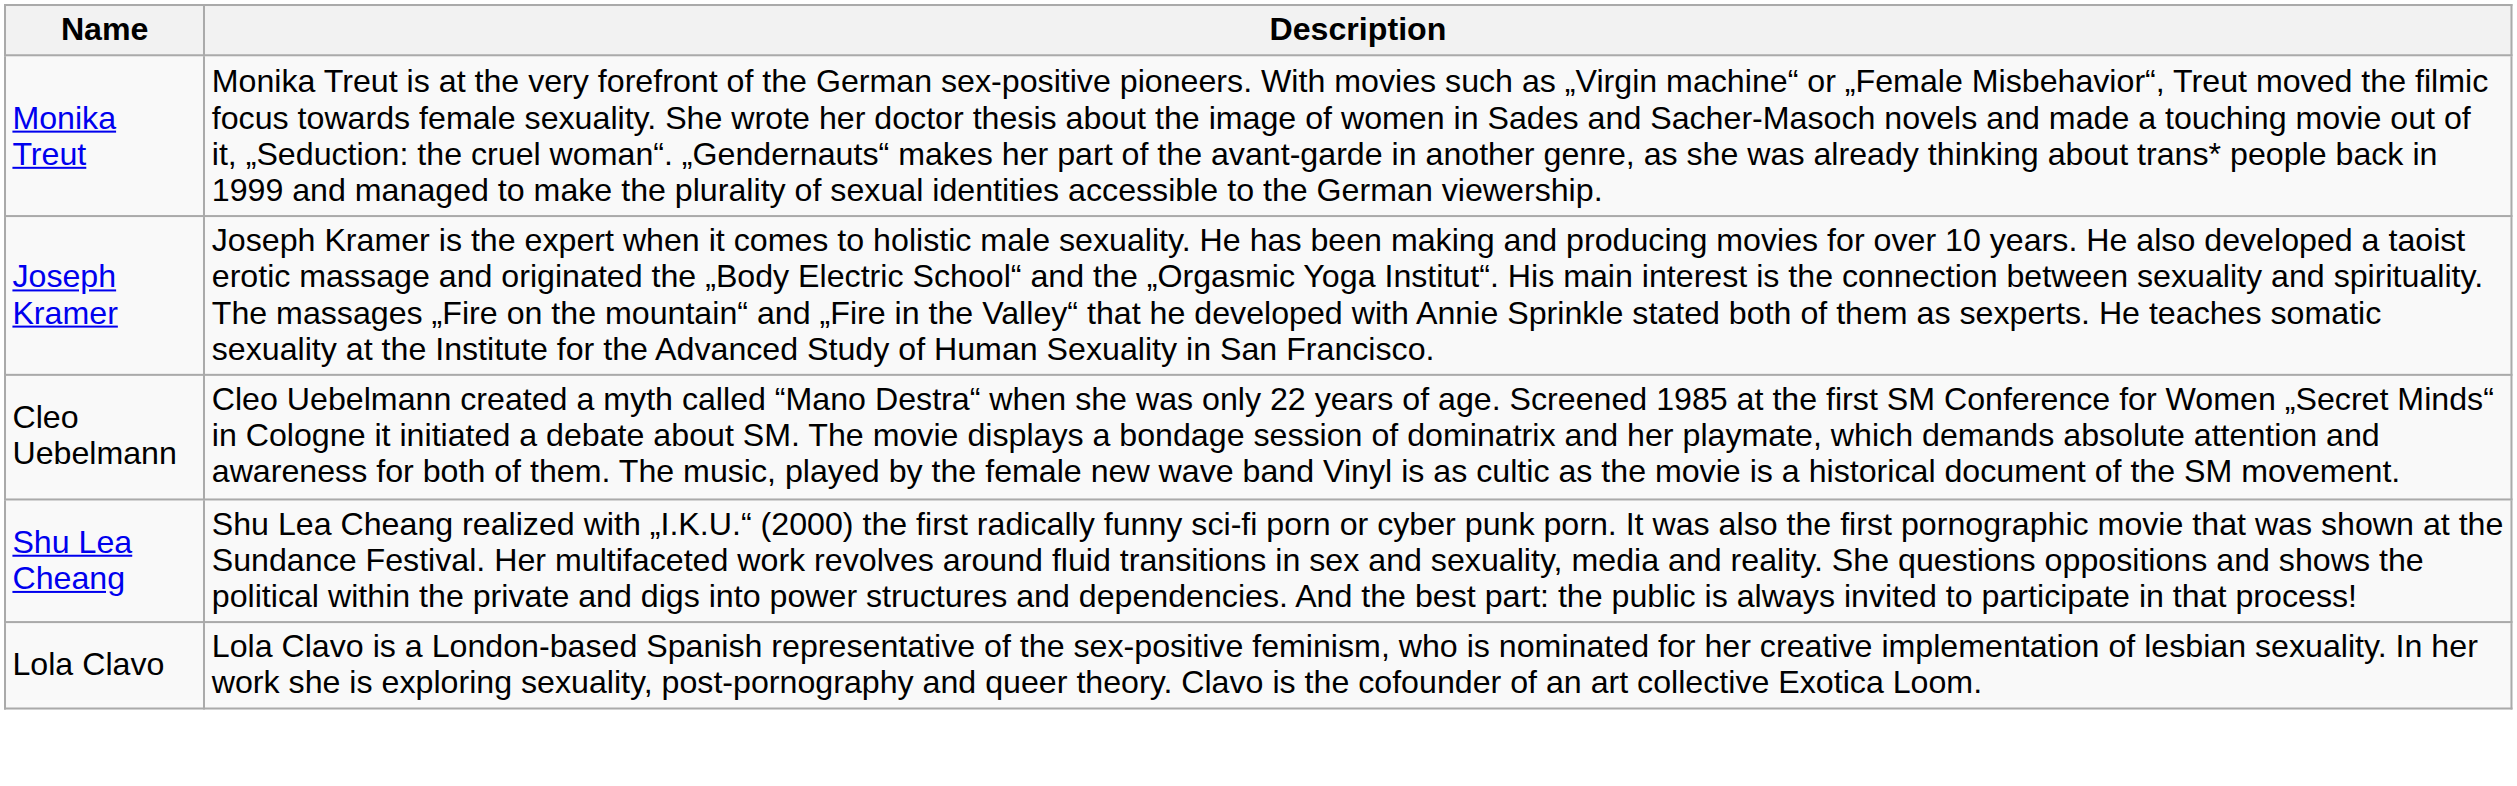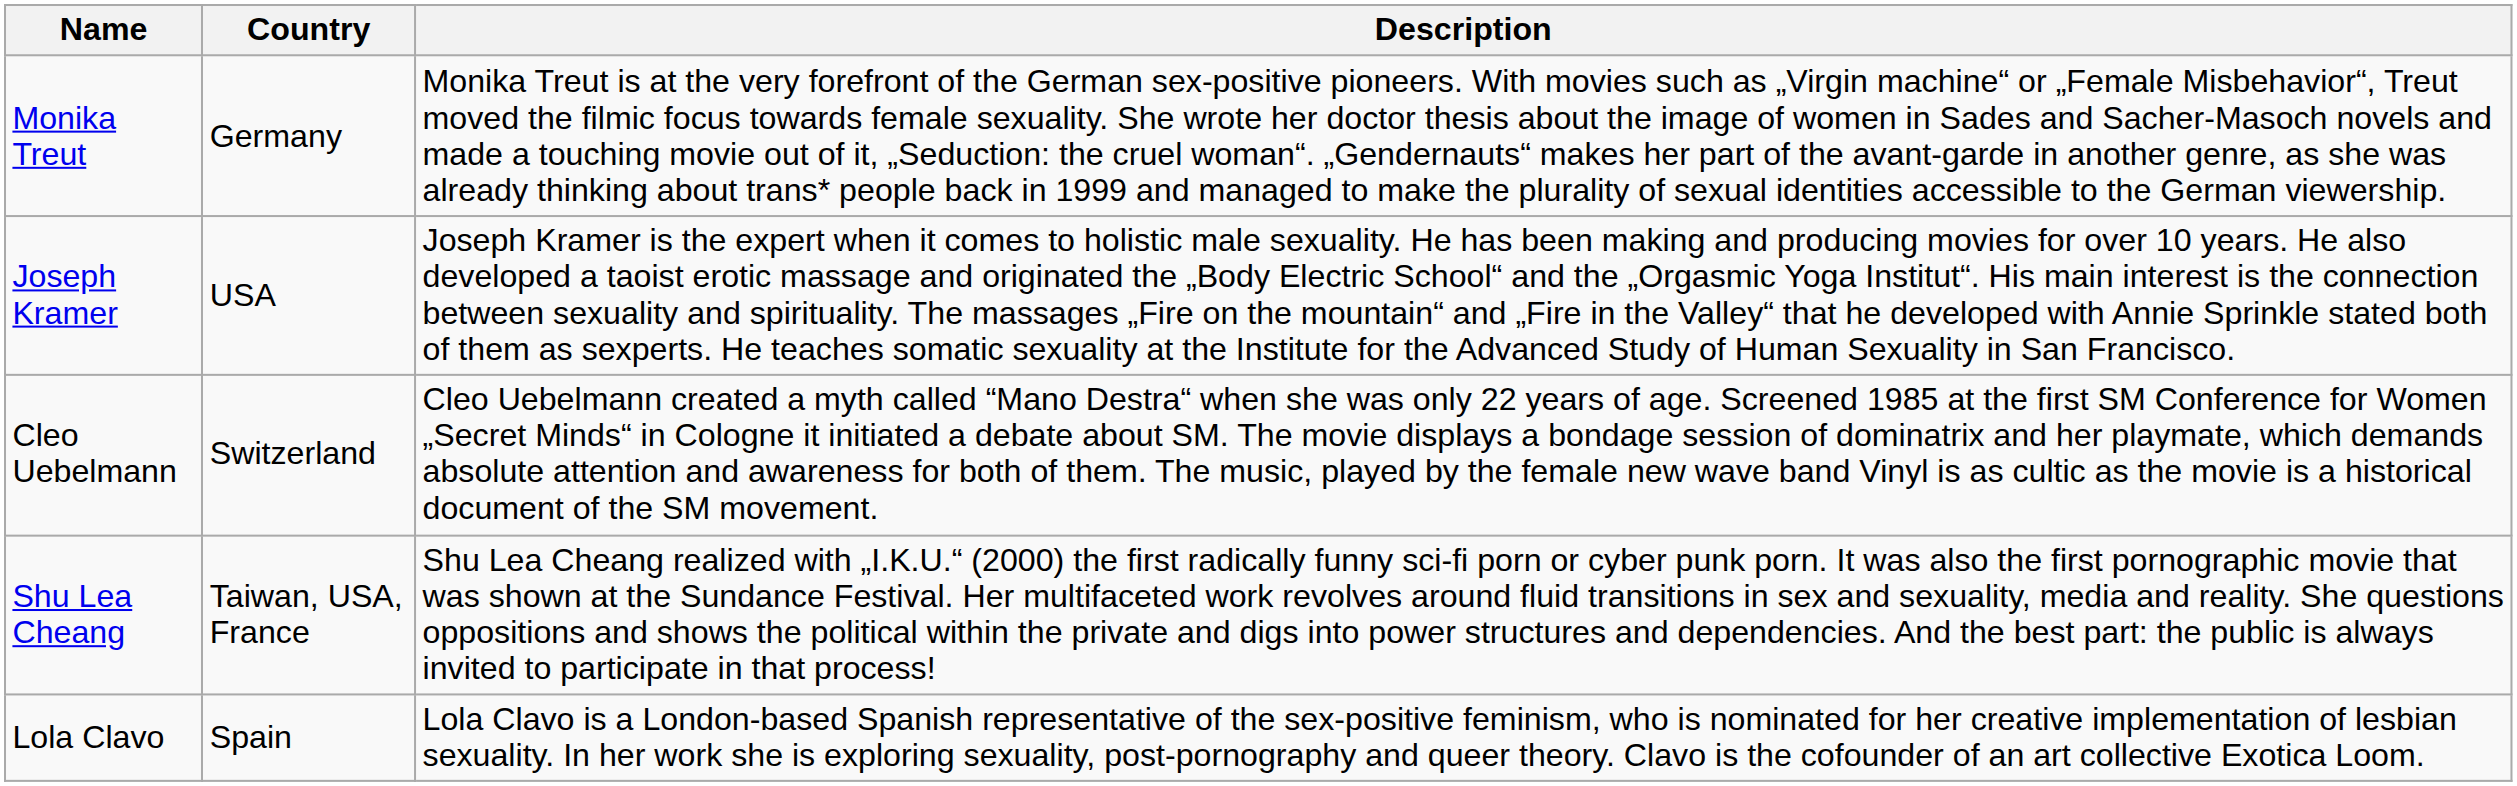 <table class="wikitable">
 <tr>
 <th>Name</th>
+<th>Country</th>
 <th>Description</th>
 </tr>
 <tr>
 <td><a href='#'>Monika Treut</a></td>
+<td>Germany</td>
 <td>Monika Treut is at the very forefront of the German sex-positive pioneers. With movies such as „Virgin machine“ or „Female Misbehavior“, Treut moved the filmic focus towards female sexuality. She wrote her doctor thesis about the image of women in Sades and Sacher-Masoch novels and made a touching movie out of it, „Seduction: the cruel woman“. „Gendernauts“ makes her part of the avant-garde in another genre, as she was already thinking about trans* people back in 1999 and managed to make the plurality of sexual identities accessible to the German viewership.</td>
 </tr>
 <tr>
 <td><a href='#'>Joseph Kramer</a></td>
+<td>USA</td>
 <td>Joseph Kramer is the expert when it comes to holistic male sexuality. He has been making and producing movies for over 10 years. He also developed a taoist erotic massage and originated the „Body Electric School“ and the „Orgasmic Yoga Institut“. His main interest is the connection between sexuality and spirituality. The massages „Fire on the mountain“ and „Fire in the Valley“ that he developed with Annie Sprinkle stated both of them as sexperts. He teaches somatic sexuality at the Institute for the Advanced Study of Human Sexuality in San Francisco.</td>
 </tr>
 <tr>
 <td>Cleo Uebelmann</td>
+<td>Switzerland</td>
 <td>Cleo Uebelmann created a myth called “Mano Destra“ when she was only 22 years of age. Screened 1985 at the first SM Conference for Women „Secret Minds“ in Cologne  it initiated a debate about SM. The movie displays a bondage session of dominatrix and her playmate, which demands absolute attention and awareness for both of them. The music, played by the female new wave band Vinyl is as cultic as the movie is a historical document of the SM movement.</td>
 </tr>
 <tr>
 <td><a href='#'>Shu Lea Cheang</a></td>
+<td>Taiwan, USA, France</td>
 <td>Shu Lea Cheang realized with „I.K.U.“ (2000) the first radically funny sci-fi porn or cyber punk porn. It was also the first pornographic movie that was shown at the Sundance Festival. Her multifaceted work revolves around fluid transitions in sex and sexuality, media and reality. She questions oppositions and shows the political within the private and digs into power structures and dependencies. And the best part: the public is always invited to participate in that process!</td>
 </tr>
 <tr>
 <td>Lola Clavo</td>
+<td>Spain</td>
 <td>Lola Clavo is a London-based Spanish representative of the sex-positive feminism, who is nominated for her creative implementation of lesbian sexuality. In her work she is exploring sexuality, post-pornography and queer theory. Clavo is the cofounder of an art collective Exotica Loom.</td>
 </tr>
 </table>
